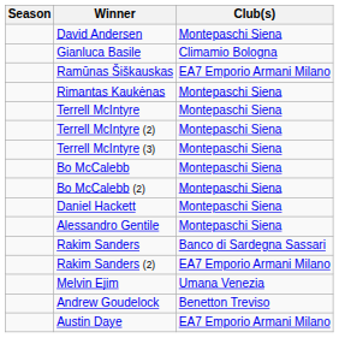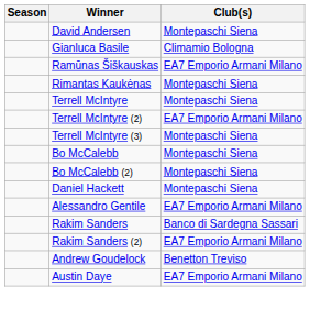 <table class="wikitable sortable">
 <tr>
 <th>Season</th>
 <th>Winner</th>
 <th>Club(s)</th>
 </tr>
 <tr>
 <td></td>
 <td> <a href='#'>David Andersen</a></td>
 <td><a href='#'>Montepaschi Siena</a></td>
 </tr>
 <tr>
 <td></td>
 <td> <a href='#'>Gianluca Basile</a></td>
 <td><a href='#'>Climamio Bologna</a></td>
 </tr>
 <tr>
 <td></td>
 <td> <a href='#'>Ramūnas Šiškauskas</a></td>
 <td><a href='#'>EA7 Emporio Armani Milano</a></td>
 </tr>
 <tr>
 <td></td>
 <td> <a href='#'>Rimantas Kaukėnas</a></td>
 <td><a href='#'>Montepaschi Siena</a></td>
 </tr>
 <tr>
 <td></td>
 <td> <a href='#'>Terrell McIntyre</a></td>
 <td><a href='#'>Montepaschi Siena</a></td>
 </tr>
 <tr>
 <td></td>
 <td> <a href='#'>Terrell McIntyre</a> <small>(2)</small></td>
-<td><a href='#'>Montepaschi Siena</a></td>
+<td><a href='#'>EA7 Emporio Armani Milano</a></td>
 </tr>
 <tr>
 <td></td>
 <td> <a href='#'>Terrell McIntyre</a> <small>(3)</small></td>
 <td><a href='#'>Montepaschi Siena</a></td>
 </tr>
 <tr>
 <td></td>
 <td> <a href='#'>Bo McCalebb</a></td>
 <td><a href='#'>Montepaschi Siena</a></td>
 </tr>
 <tr>
 <td></td>
 <td> <a href='#'>Bo McCalebb</a> <small>(2)</small></td>
 <td><a href='#'>Montepaschi Siena</a></td>
 </tr>
 <tr>
 <td></td>
 <td> <a href='#'>Daniel Hackett</a></td>
 <td><a href='#'>Montepaschi Siena</a></td>
 </tr>
 <tr>
 <td></td>
 <td> <a href='#'>Alessandro Gentile</a></td>
-<td><a href='#'>Montepaschi Siena</a></td>
+<td><a href='#'>EA7 Emporio Armani Milano</a></td>
 </tr>
 <tr>
 <td></td>
 <td> <a href='#'>Rakim Sanders</a></td>
 <td><a href='#'>Banco di Sardegna Sassari</a></td>
 </tr>
 <tr>
 <td></td>
 <td> <a href='#'>Rakim Sanders</a> <small>(2)</small></td>
 <td><a href='#'>EA7 Emporio Armani Milano</a></td>
 </tr>
 <tr>
 <td></td>
-<td> <a href='#'>Melvin Ejim</a></td>
-<td><a href='#'>Umana Venezia</a></td>
-</tr>
-<tr>
-<td></td>
 <td> <a href='#'>Andrew Goudelock</a></td>
 <td><a href='#'>Benetton Treviso</a></td>
 </tr>
 <tr>
 <td></td>
 <td> <a href='#'>Austin Daye</a></td>
 <td><a href='#'>EA7 Emporio Armani Milano</a></td>
 </tr>
 </table>
